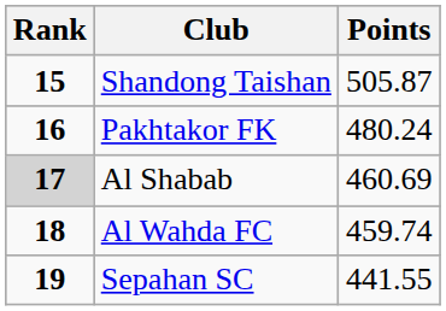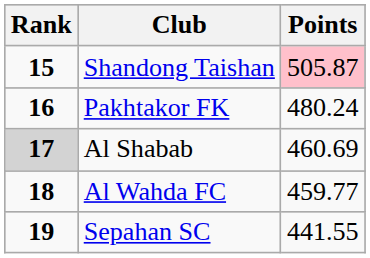 <table class="wikitable" style="text-align: center;">
 <tr>
 <th>Rank</th>
 <th>Club</th>
 <th>Points</th>
 </tr>
 <tr>
 <td><strong>15</strong></td>
 <td align=left> <a href='#'>Shandong Taishan</a></td>
-<td>505.87</td>
+<td style="background: pink;">505.87</td>
 </tr>
 <tr>
 <td><strong>16</strong></td>
 <td align=left> <a href='#'>Pakhtakor FK</a></td>
 <td>480.24</td>
 </tr>
 <tr>
 <td style="background: lightgrey;"><strong>17</strong></td>
 <td align=left> Al Shabab</td>
 <td>460.69</td>
 </tr>
 <tr>
 <td><strong>18</strong></td>
 <td align=left> <a href='#'>Al Wahda FC</a></td>
-<td>459.74</td>
+<td>459.77</td>
 </tr>
 <tr>
 <td><strong>19</strong></td>
 <td align=left> <a href='#'>Sepahan SC</a></td>
 <td>441.55</td>
 </tr>
 </table>
